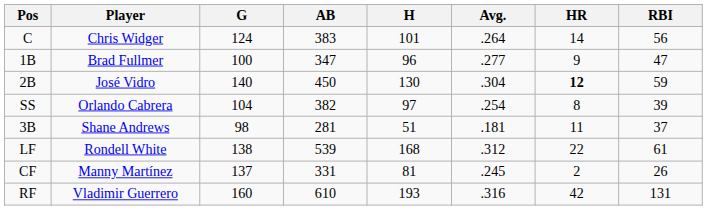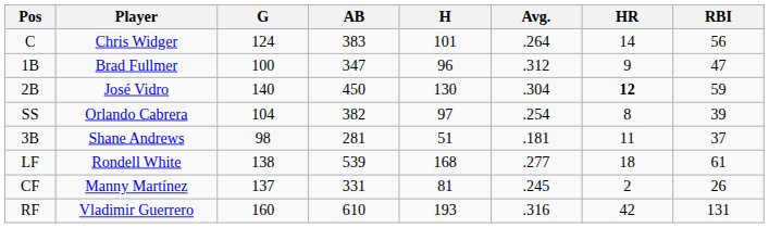 <table class="wikitable sortable">
 <tr>
 <th bgcolor="#DDDDFF" width="5%">Pos</th>
 <th bgcolor="#DDDDFF" width="16%">Player</th>
 <th bgcolor="#DDDDFF" width="9%">G</th>
 <th bgcolor="#DDDDFF" width="9%">AB</th>
 <th bgcolor="#DDDDFF" width="9%">H</th>
 <th bgcolor="#DDDDFF" width="9%">Avg.</th>
 <th bgcolor="#DDDDFF" width="9%">HR</th>
 <th bgcolor="#DDDDFF" width="9%">RBI</th>
 </tr>
 <tr align="center">
 <td>C</td>
 <td><a href='#'>Chris Widger</a></td>
 <td>124</td>
 <td>383</td>
 <td>101</td>
 <td>.264</td>
 <td>14</td>
 <td>56</td>
 </tr>
 <tr align=center>
 <td>1B</td>
 <td><a href='#'>Brad Fullmer</a></td>
 <td>100</td>
 <td>347</td>
 <td>96</td>
-<td>.277</td>
+<td>.312</td>
 <td>9</td>
 <td>47</td>
 </tr>
 <tr align=center>
 <td>2B</td>
 <td><a href='#'>José Vidro</a></td>
 <td>140</td>
 <td>450</td>
 <td>130</td>
 <td>.304</td>
 <td><strong>12</strong></td>
 <td>59</td>
 </tr>
 <tr align=center>
 <td>SS</td>
 <td><a href='#'>Orlando Cabrera</a></td>
 <td>104</td>
 <td>382</td>
 <td>97</td>
 <td>.254</td>
 <td>8</td>
 <td>39</td>
 </tr>
 <tr align=center>
 <td>3B</td>
 <td><a href='#'>Shane Andrews</a></td>
 <td>98</td>
 <td>281</td>
 <td>51</td>
 <td>.181</td>
 <td>11</td>
 <td>37</td>
 </tr>
 <tr align=center>
 <td>LF</td>
 <td><a href='#'>Rondell White</a></td>
 <td>138</td>
 <td>539</td>
 <td>168</td>
-<td>.312</td>
-<td>22</td>
+<td>.277</td>
+<td>18</td>
 <td>61</td>
 </tr>
 <tr align=center>
 <td>CF</td>
 <td><a href='#'>Manny Martínez</a></td>
 <td>137</td>
 <td>331</td>
 <td>81</td>
 <td>.245</td>
 <td>2</td>
 <td>26</td>
 </tr>
 <tr align=center>
 <td>RF</td>
 <td><a href='#'>Vladimir Guerrero</a></td>
 <td>160</td>
 <td>610</td>
 <td>193</td>
 <td>.316</td>
 <td>42</td>
 <td>131</td>
 </tr>
 </table>
